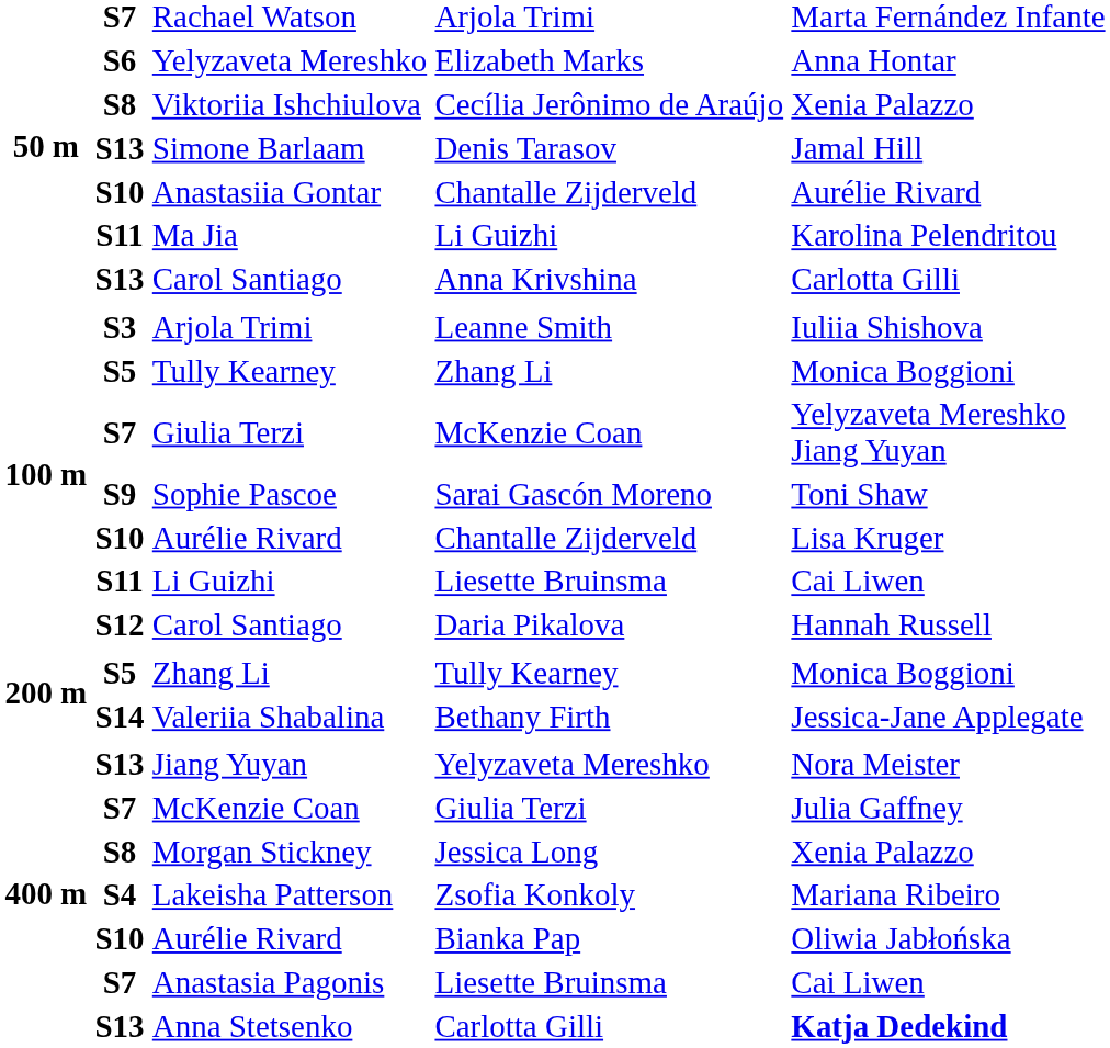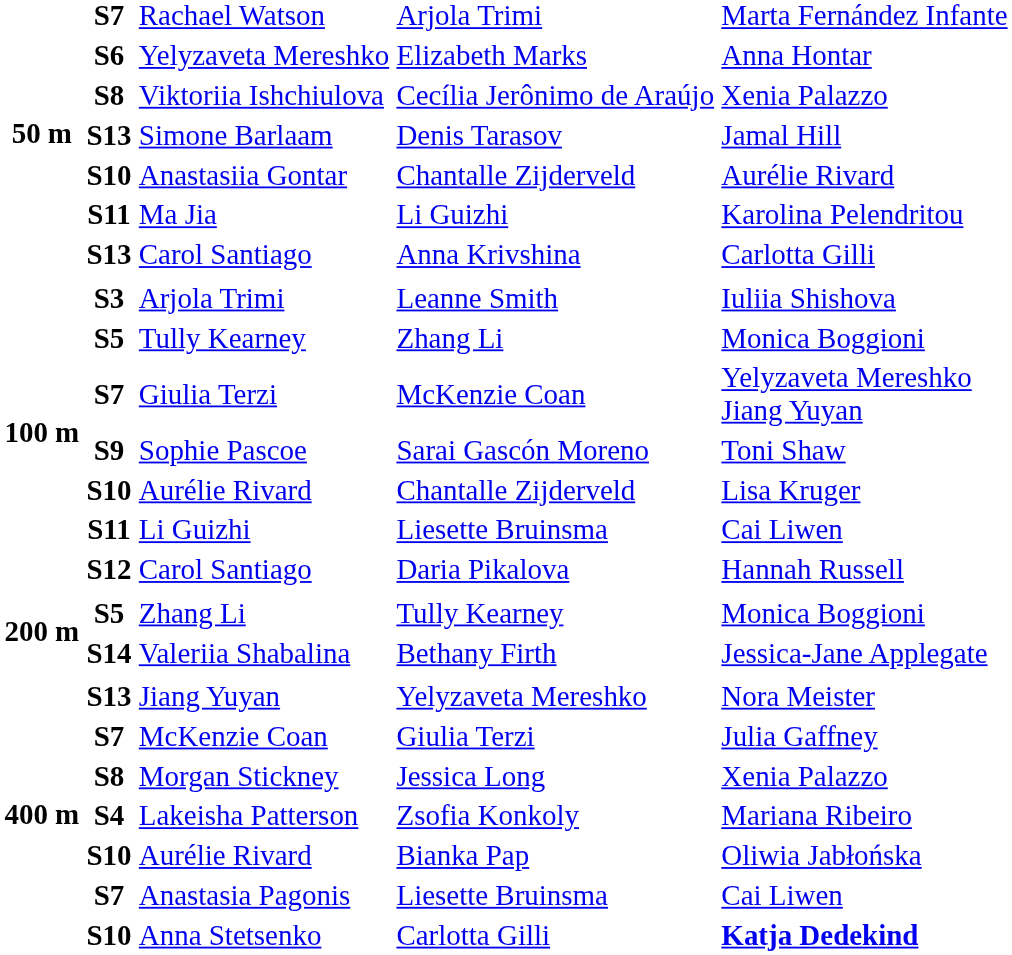 <table>
 <tr>
 <th rowspan="8">50 m</th>
 </tr>
 <tr>
 <th>S7</th>
 <td> <a href='#'>Rachael Watson</a></td>
 <td> <a href='#'>Arjola Trimi</a></td>
 <td> <a href='#'>Marta Fernández Infante</a></td>
 </tr>
 <tr>
 <th>S6</th>
 <td> <a href='#'>Yelyzaveta Mereshko</a></td>
 <td> <a href='#'>Elizabeth Marks</a></td>
 <td> <a href='#'>Anna Hontar</a></td>
 </tr>
 <tr>
 <th>S8</th>
 <td> <a href='#'>Viktoriia Ishchiulova</a></td>
 <td> <a href='#'>Cecília Jerônimo de Araújo</a></td>
 <td> <a href='#'>Xenia Palazzo</a></td>
 </tr>
 <tr>
 <th>S13</th>
 <td> <a href='#'>Simone Barlaam</a></td>
 <td> <a href='#'>Denis Tarasov</a></td>
 <td> <a href='#'>Jamal Hill</a></td>
 </tr>
 <tr>
 <th>S10</th>
 <td> <a href='#'>Anastasiia Gontar</a></td>
 <td> <a href='#'>Chantalle Zijderveld</a></td>
 <td> <a href='#'>Aurélie Rivard</a></td>
 </tr>
 <tr>
 <th>S11</th>
 <td> <a href='#'>Ma Jia</a></td>
 <td> <a href='#'>Li Guizhi</a></td>
 <td> <a href='#'>Karolina Pelendritou</a></td>
 </tr>
 <tr>
 <th>S13</th>
 <td> <a href='#'>Carol Santiago</a></td>
 <td> <a href='#'>Anna Krivshina</a></td>
 <td> <a href='#'>Carlotta Gilli</a></td>
 </tr>
 <tr>
 <th rowspan="8">100 m</th>
 </tr>
 <tr>
 <th>S3</th>
 <td> <a href='#'>Arjola Trimi</a></td>
 <td> <a href='#'>Leanne Smith</a></td>
 <td> <a href='#'>Iuliia Shishova</a></td>
 </tr>
 <tr>
 <th>S5</th>
 <td> <a href='#'>Tully Kearney</a></td>
 <td> <a href='#'>Zhang Li</a></td>
 <td> <a href='#'>Monica Boggioni</a></td>
 </tr>
 <tr>
 <th>S7</th>
 <td> <a href='#'>Giulia Terzi</a></td>
 <td> <a href='#'>McKenzie Coan</a></td>
 <td> <a href='#'>Yelyzaveta Mereshko</a><br> <a href='#'>Jiang Yuyan</a></td>
 </tr>
 <tr>
 <th>S9</th>
 <td> <a href='#'>Sophie Pascoe</a></td>
 <td> <a href='#'>Sarai Gascón Moreno</a></td>
 <td> <a href='#'>Toni Shaw</a></td>
 </tr>
 <tr>
 <th>S10</th>
 <td> <a href='#'>Aurélie Rivard</a></td>
 <td> <a href='#'>Chantalle Zijderveld</a></td>
 <td> <a href='#'>Lisa Kruger</a></td>
 </tr>
 <tr>
 <th>S11</th>
 <td> <a href='#'>Li Guizhi</a></td>
 <td> <a href='#'>Liesette Bruinsma</a></td>
 <td> <a href='#'>Cai Liwen</a></td>
 </tr>
 <tr>
 <th>S12</th>
 <td> <a href='#'>Carol Santiago</a></td>
 <td> <a href='#'>Daria Pikalova</a></td>
 <td> <a href='#'>Hannah Russell</a></td>
 </tr>
 <tr>
 <th rowspan="3">200 m</th>
 </tr>
 <tr>
 <th>S5</th>
 <td> <a href='#'>Zhang Li</a></td>
 <td> <a href='#'>Tully Kearney</a></td>
 <td> <a href='#'>Monica Boggioni</a></td>
 </tr>
 <tr>
 <th>S14</th>
 <td> <a href='#'>Valeriia Shabalina</a></td>
 <td> <a href='#'>Bethany Firth</a></td>
 <td> <a href='#'>Jessica-Jane Applegate</a></td>
 </tr>
 <tr>
 <th rowspan="8">400 m</th>
 </tr>
 <tr>
 <th>S13</th>
 <td> <a href='#'>Jiang Yuyan</a></td>
 <td> <a href='#'>Yelyzaveta Mereshko</a></td>
 <td> <a href='#'>Nora Meister</a></td>
 </tr>
 <tr>
 <th>S7</th>
 <td> <a href='#'>McKenzie Coan</a></td>
 <td> <a href='#'>Giulia Terzi</a></td>
 <td> <a href='#'>Julia Gaffney</a></td>
 </tr>
 <tr>
 <th>S8</th>
 <td> <a href='#'>Morgan Stickney</a></td>
 <td> <a href='#'>Jessica Long</a></td>
 <td> <a href='#'>Xenia Palazzo</a></td>
 </tr>
 <tr>
 <th>S4</th>
 <td> <a href='#'>Lakeisha Patterson</a></td>
 <td> <a href='#'>Zsofia Konkoly</a></td>
 <td> <a href='#'>Mariana Ribeiro</a></td>
 </tr>
 <tr>
 <th>S10</th>
 <td> <a href='#'>Aurélie Rivard</a></td>
 <td> <a href='#'>Bianka Pap</a></td>
 <td> <a href='#'>Oliwia Jabłońska</a></td>
 </tr>
 <tr>
 <th>S7</th>
 <td> <a href='#'>Anastasia Pagonis</a></td>
 <td> <a href='#'>Liesette Bruinsma</a></td>
 <td> <a href='#'>Cai Liwen</a></td>
 </tr>
 <tr>
-<th>S13</th>
+<th>S10</th>
 <td> <a href='#'>Anna Stetsenko</a></td>
 <td> <a href='#'>Carlotta Gilli</a></td>
 <td><strong> <a href='#'>Katja Dedekind</a></strong></td>
 </tr>
 </table>
